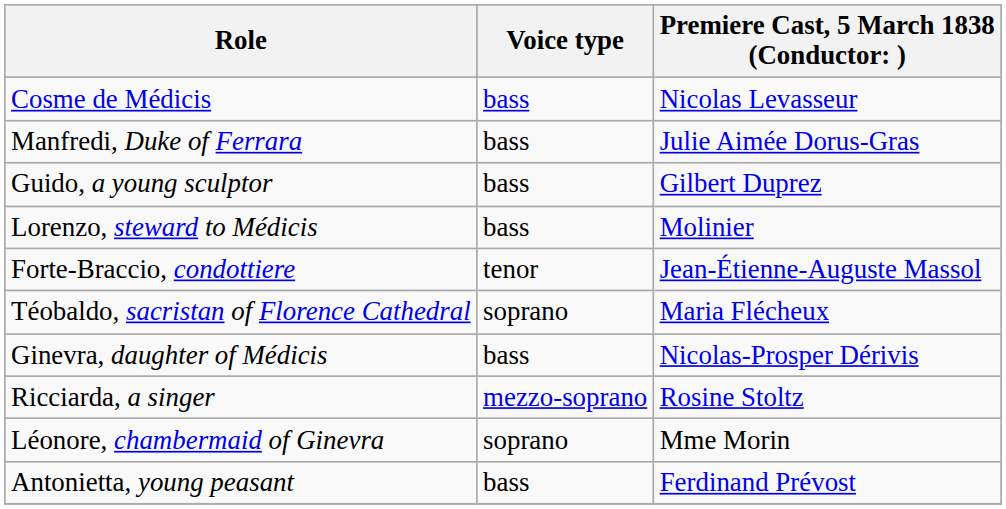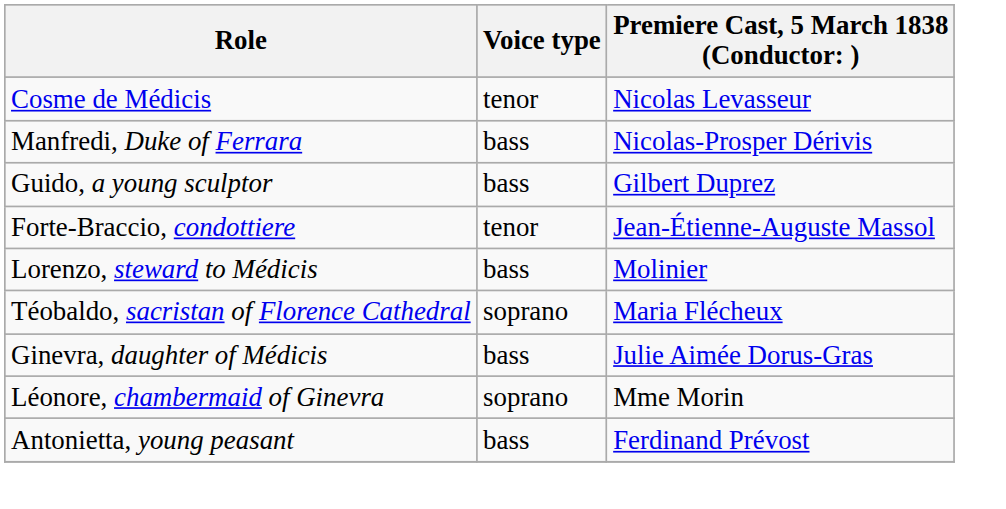 <table class="wikitable">
 <tr>
 <th>Role</th>
 <th>Voice type</th>
 <th>Premiere Cast, 5 March 1838<br>(Conductor: )</th>
 </tr>
 <tr>
 <td><a href='#'>Cosme de Médicis</a></td>
-<td><a href='#'>bass</a></td>
+<td>tenor</td>
 <td><a href='#'>Nicolas Levasseur</a></td>
 </tr>
 <tr>
 <td>Manfredi, <em>Duke of <a href='#'>Ferrara</a></em></td>
 <td>bass</td>
-<td><a href='#'>Julie Aimée Dorus-Gras</a></td>
+<td><a href='#'>Nicolas-Prosper Dérivis</a></td>
 </tr>
 <tr>
 <td>Guido, <em>a young sculptor</em></td>
 <td>bass</td>
 <td><a href='#'>Gilbert Duprez</a></td>
 </tr>
 <tr>
+<td>Forte-Braccio, <em><a href='#'>condottiere</a></em></td>
+<td>tenor</td>
+<td><a href='#'>Jean-Étienne-Auguste Massol</a></td>
+</tr>
+<tr>
 <td>Lorenzo, <em><a href='#'>steward</a> to Médicis</em></td>
 <td>bass</td>
 <td><a href='#'>Molinier</a></td>
-</tr>
-<tr>
-<td>Forte-Braccio, <em><a href='#'>condottiere</a></em></td>
-<td>tenor</td>
-<td><a href='#'>Jean-Étienne-Auguste Massol</a></td>
 </tr>
 <tr>
 <td>Téobaldo, <em><a href='#'>sacristan</a> of <a href='#'>Florence Cathedral</a></em></td>
 <td>soprano</td>
 <td><a href='#'>Maria Flécheux</a></td>
 </tr>
 <tr>
 <td>Ginevra, <em>daughter of Médicis</em></td>
 <td>bass</td>
-<td><a href='#'>Nicolas-Prosper Dérivis</a></td>
-</tr>
-<tr>
-<td>Ricciarda, <em>a singer</em></td>
-<td><a href='#'>mezzo-soprano</a></td>
-<td><a href='#'>Rosine Stoltz</a></td>
+<td><a href='#'>Julie Aimée Dorus-Gras</a></td>
 </tr>
 <tr>
 <td>Léonore, <em><a href='#'>chambermaid</a> of Ginevra</em></td>
 <td>soprano</td>
 <td>Mme Morin</td>
 </tr>
 <tr>
 <td>Antonietta, <em>young peasant</em></td>
 <td>bass</td>
 <td><a href='#'>Ferdinand Prévost</a></td>
 </tr>
 <tr>
 </tr>
 </table>
